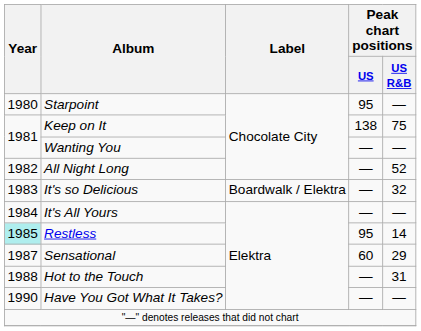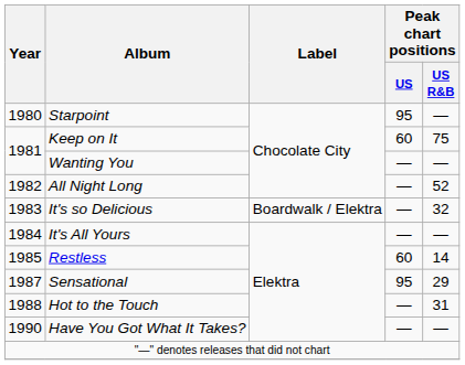 <table class="wikitable">
 <tr>
 <th rowspan="2">Year</th>
 <th rowspan="2">Album</th>
 <th rowspan="2">Label</th>
 <th colspan="2">Peak chart positions</th>
 </tr>
 <tr>
 <th style="width:30px;"><small><a href='#'>US</a></small><br></th>
 <th style="width:30px;"><small><a href='#'>US R&B</a></small><br></th>
 </tr>
 <tr>
 <td>1980</td>
 <td><em>Starpoint</em></td>
 <td rowspan="4">Chocolate City</td>
 <td align=center>95</td>
 <td align=center>—</td>
 </tr>
 <tr>
 <td rowspan="2">1981</td>
 <td><em>Keep on It</em></td>
-<td align=center>138</td>
+<td align=center>60</td>
 <td align=center>75</td>
 </tr>
 <tr>
 <td><em>Wanting You</em></td>
 <td align=center>—</td>
 <td align=center>—</td>
 </tr>
 <tr>
 <td>1982</td>
 <td><em>All Night Long</em></td>
 <td align=center>—</td>
 <td align=center>52</td>
 </tr>
 <tr>
 <td>1983</td>
 <td><em>It's so Delicious</em></td>
 <td>Boardwalk / Elektra</td>
 <td align=center>—</td>
 <td align=center>32</td>
 </tr>
 <tr>
 <td>1984</td>
 <td><em>It's All Yours</em></td>
 <td rowspan="5">Elektra</td>
 <td align=center>—</td>
 <td align=center>—</td>
 </tr>
 <tr>
-<td style="background: paleturquoise;">1985</td>
+<td>1985</td>
 <td><em><a href='#'>Restless</a></em></td>
-<td align=center>95</td>
+<td align=center>60</td>
 <td align=center>14</td>
 </tr>
 <tr>
 <td>1987</td>
 <td><em>Sensational</em></td>
-<td align=center>60</td>
+<td align=center>95</td>
 <td align=center>29</td>
 </tr>
 <tr>
 <td>1988</td>
 <td><em>Hot to the Touch</em></td>
 <td align=center>—</td>
 <td align=center>31</td>
 </tr>
 <tr>
 <td>1990</td>
 <td><em>Have You Got What It Takes?</em></td>
 <td align=center>—</td>
 <td align=center>—</td>
 </tr>
 <tr>
 <td colspan="15" style="font-size:9pt" align="center">"—" denotes releases that did not chart</td>
 </tr>
 <tr>
 </tr>
 </table>
